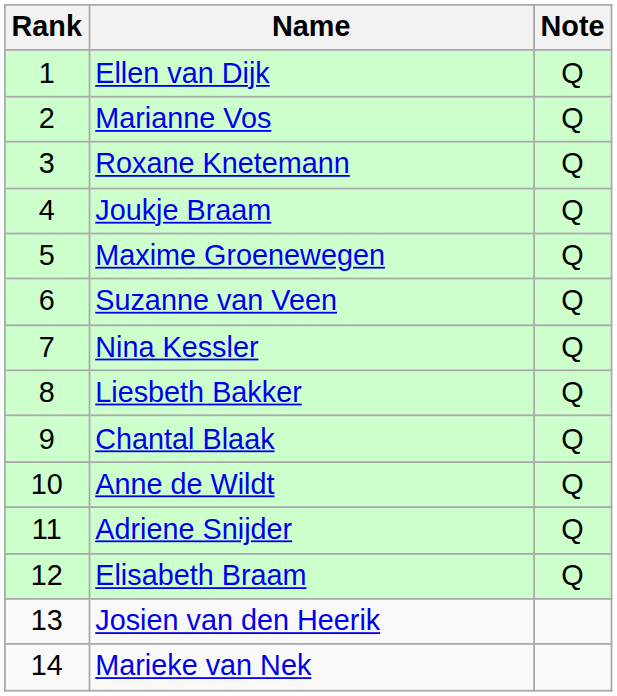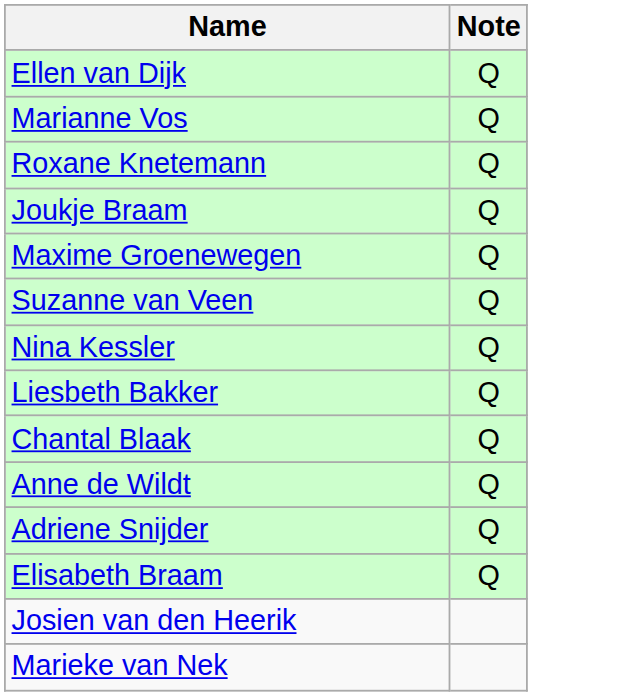 <table class="wikitable" style="text-align:center;">
 <tr>
-<th>Rank</th>
 <th style="width:15em">Name</th>
 <th>Note</th>
 </tr>
 <tr bgcolor=ccffcc>
-<td>1</td>
 <td align=left><a href='#'>Ellen van Dijk</a></td>
 <td>Q</td>
 </tr>
 <tr bgcolor=ccffcc>
-<td>2</td>
 <td align=left><a href='#'>Marianne Vos</a></td>
 <td>Q</td>
 </tr>
 <tr bgcolor=ccffcc>
-<td>3</td>
 <td align=left><a href='#'>Roxane Knetemann</a></td>
 <td>Q</td>
 </tr>
 <tr bgcolor=ccffcc>
-<td>4</td>
 <td align=left><a href='#'>Joukje Braam</a></td>
 <td>Q</td>
 </tr>
 <tr bgcolor=ccffcc>
-<td>5</td>
 <td align=left><a href='#'>Maxime Groenewegen</a></td>
 <td>Q</td>
 </tr>
 <tr bgcolor=ccffcc>
-<td>6</td>
 <td align=left><a href='#'>Suzanne van Veen</a></td>
 <td>Q</td>
 </tr>
 <tr bgcolor=ccffcc>
-<td>7</td>
 <td align=left><a href='#'>Nina Kessler</a></td>
 <td>Q</td>
 </tr>
 <tr bgcolor=ccffcc>
-<td>8</td>
 <td align=left><a href='#'>Liesbeth Bakker</a></td>
 <td>Q</td>
 </tr>
 <tr bgcolor=ccffcc>
-<td>9</td>
 <td align=left><a href='#'>Chantal Blaak</a></td>
 <td>Q</td>
 </tr>
 <tr bgcolor=ccffcc>
-<td>10</td>
 <td align=left><a href='#'>Anne de Wildt</a></td>
 <td>Q</td>
 </tr>
 <tr bgcolor=ccffcc>
-<td>11</td>
 <td align=left><a href='#'>Adriene Snijder</a></td>
 <td>Q</td>
 </tr>
 <tr bgcolor=ccffcc>
-<td>12</td>
 <td align=left><a href='#'>Elisabeth Braam</a></td>
 <td>Q</td>
 </tr>
 <tr>
-<td>13</td>
 <td align=left><a href='#'>Josien van den Heerik</a></td>
 <td></td>
 </tr>
 <tr>
-<td>14</td>
 <td align=left><a href='#'>Marieke van Nek</a></td>
 <td></td>
 </tr>
 </table>
